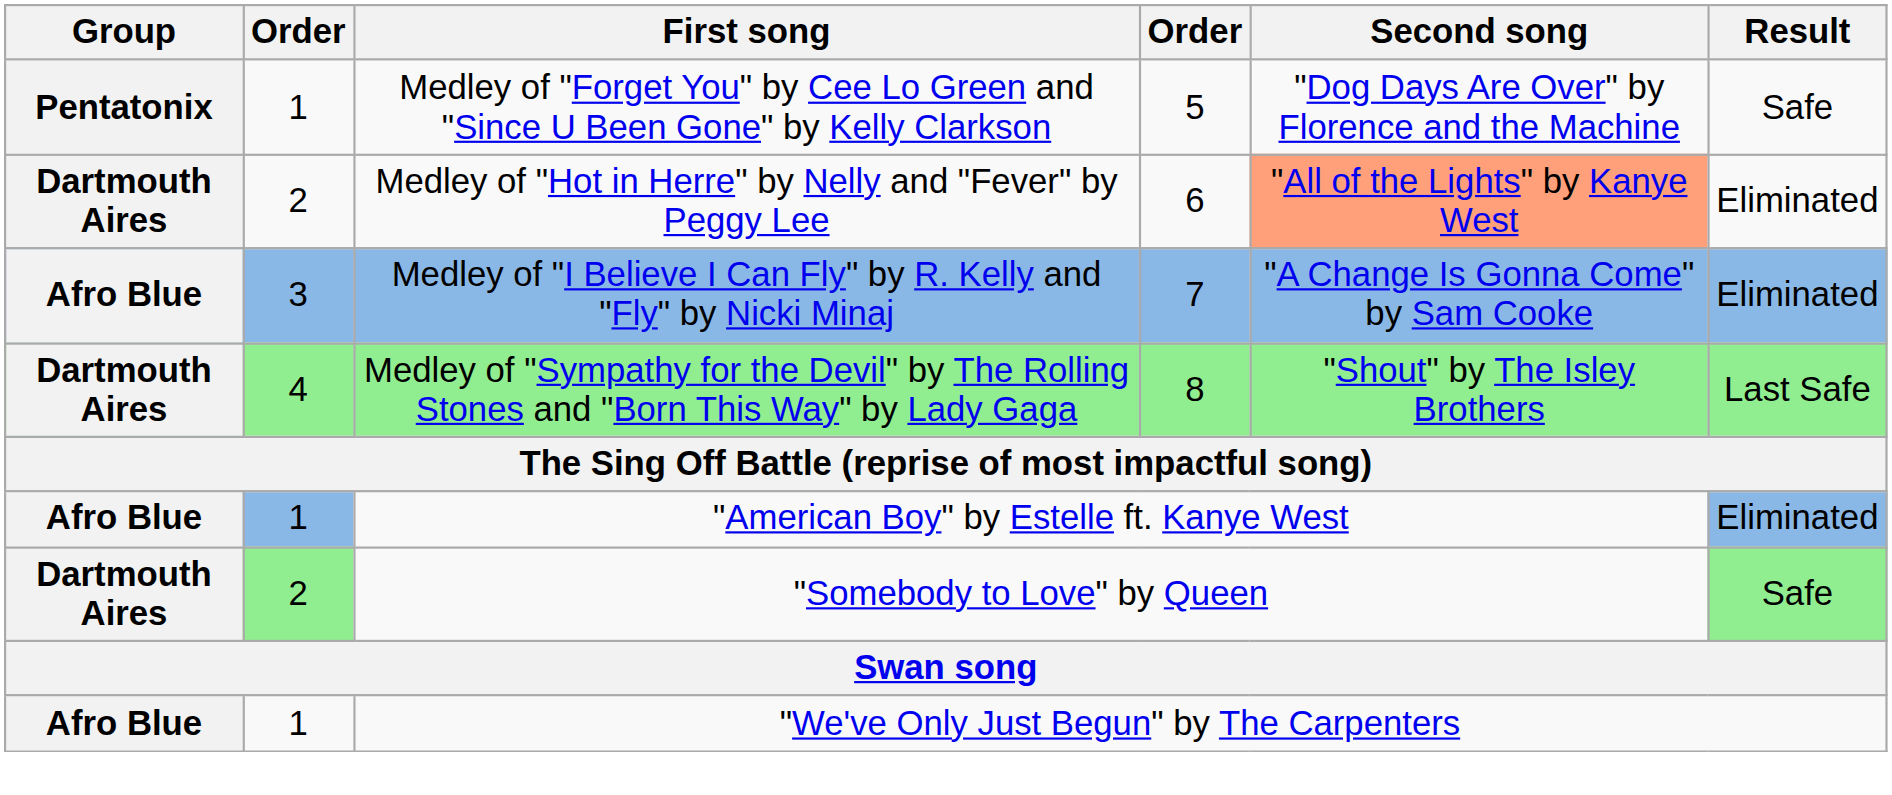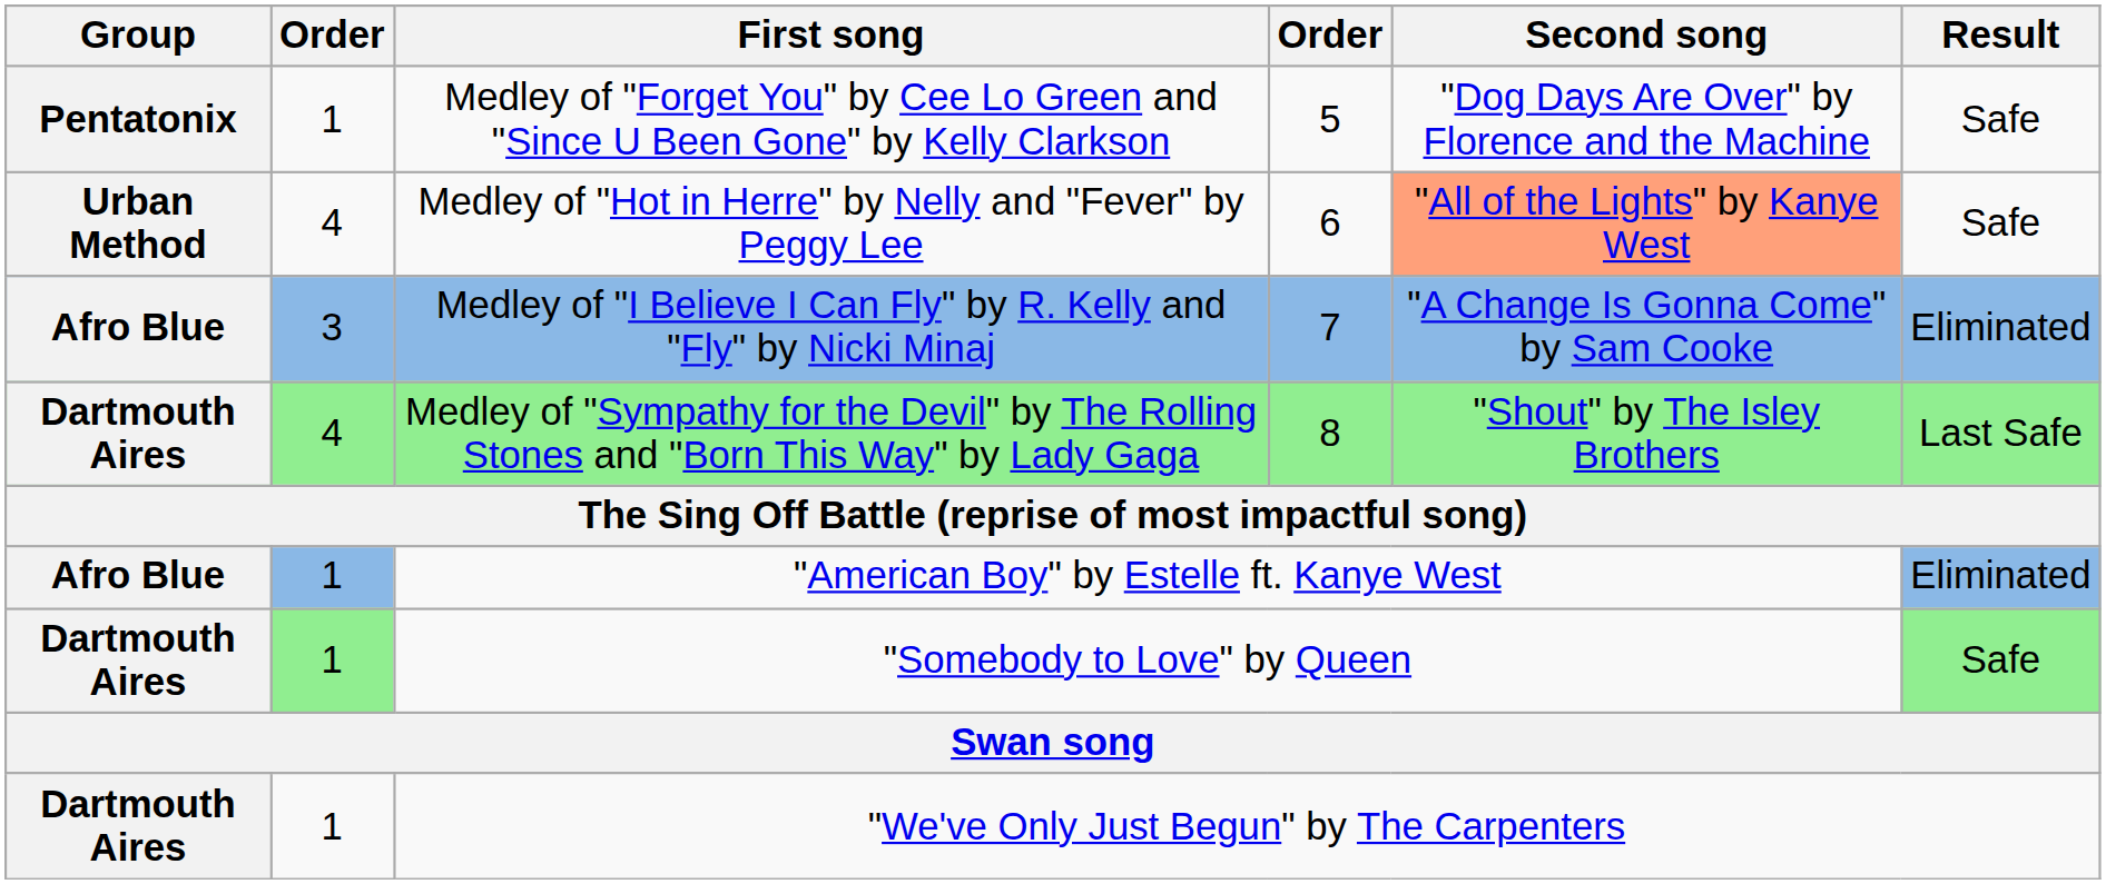 <table class="wikitable plainrowheaders" style="text-align:center;">
 <tr>
 <th scope="col">Group</th>
 <th scope="col">Order</th>
 <th scope="col">First song</th>
 <th scope="col">Order</th>
 <th scope="col">Second song</th>
 <th scope="col">Result</th>
 </tr>
 <tr>
 <th scope="row">Pentatonix</th>
 <td>1</td>
 <td>Medley of "<a href='#'>Forget You</a>" by <a href='#'>Cee Lo Green</a> and "<a href='#'>Since U Been Gone</a>" by <a href='#'>Kelly Clarkson</a></td>
 <td>5</td>
 <td>"<a href='#'>Dog Days Are Over</a>" by <a href='#'>Florence and the Machine</a></td>
 <td>Safe</td>
 </tr>
 <tr>
-<th scope="row">Dartmouth Aires</th>
-<td>2</td>
+<th scope="row">Urban Method</th>
+<td>4</td>
 <td>Medley of "<a href='#'>Hot in Herre</a>" by <a href='#'>Nelly</a> and "Fever" by <a href='#'>Peggy Lee</a></td>
 <td>6</td>
 <td style="background: lightsalmon;">"<a href='#'>All of the Lights</a>" by <a href='#'>Kanye West</a></td>
-<td>Eliminated</td>
+<td>Safe</td>
 </tr>
 <tr style="background:#8ab8e6;">
 <th scope="row">Afro Blue</th>
 <td>3</td>
 <td>Medley of "<a href='#'>I Believe I Can Fly</a>" by <a href='#'>R. Kelly</a> and "<a href='#'>Fly</a>" by <a href='#'>Nicki Minaj</a></td>
 <td>7</td>
 <td>"<a href='#'>A Change Is Gonna Come</a>" by <a href='#'>Sam Cooke</a></td>
 <td>Eliminated</td>
 </tr>
 <tr style="background:lightgreen;">
 <th scope="row">Dartmouth Aires</th>
 <td>4</td>
 <td>Medley of "<a href='#'>Sympathy for the Devil</a>" by <a href='#'>The Rolling Stones</a> and "<a href='#'>Born This Way</a>" by <a href='#'>Lady Gaga</a></td>
 <td>8</td>
 <td>"<a href='#'>Shout</a>" by <a href='#'>The Isley Brothers</a></td>
 <td>Last Safe</td>
 </tr>
 <tr>
 <th scope="col" colspan="6">The Sing Off Battle (reprise of most impactful song)</th>
 </tr>
 <tr>
 <th scope="row">Afro Blue</th>
 <td style="background:#8ab8e6;">1</td>
 <td colspan="3">"<a href='#'>American Boy</a>" by <a href='#'>Estelle</a> ft. <a href='#'>Kanye West</a></td>
 <td style="background:#8ab8e6;">Eliminated</td>
 </tr>
 <tr>
 <th scope="row">Dartmouth Aires</th>
-<td style="background:lightgreen;">2</td>
+<td style="background:lightgreen;">1</td>
 <td colspan="3">"<a href='#'>Somebody to Love</a>" by <a href='#'>Queen</a></td>
 <td style="background:lightgreen;">Safe</td>
 </tr>
 <tr>
 <th scope="col" colspan="6"><a href='#'>Swan song</a></th>
 </tr>
 <tr>
-<th scope="row">Afro Blue</th>
+<th scope="row">Dartmouth Aires</th>
 <td>1</td>
 <td colspan="4">"<a href='#'>We've Only Just Begun</a>" by <a href='#'>The Carpenters</a></td>
 </tr>
 </table>
